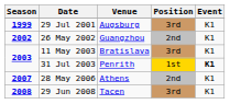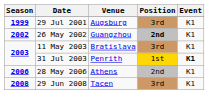 <table class="wikitable" style="text-align:center; font-size:95%;">
 <tr>
 <th>Season</th>
 <th>Date</th>
 <th>Venue</th>
 <th>Position</th>
 <th>Event</th>
 </tr>
 <tr>
 </tr>
 <tr>
 <td><strong><a href='#'>1999</a></strong></td>
 <td align=right>29 Jul 2001</td>
 <td align=left><a href='#'>Augsburg</a></td>
 <td bgcolor=cc9966>3rd</td>
 <td>K1</td>
 </tr>
 <tr>
 <td><strong><a href='#'>2002</a></strong></td>
 <td align=right>26 May 2002</td>
 <td align=left><a href='#'>Guangzhou</a></td>
-<td bgcolor=silver>2nd</td>
+<td bgcolor=silver><strong>2nd</strong></td>
 <td>K1</td>
 </tr>
 <tr>
 <td rowspan=2><strong><a href='#'>2003</a></strong></td>
 <td align=right>11 May 2003</td>
 <td align=left><a href='#'>Bratislava</a></td>
 <td bgcolor=cc9966>3rd</td>
 <td>K1</td>
 </tr>
 <tr>
 <td align=right>31 Jul 2003</td>
 <td align=left><a href='#'>Penrith</a></td>
 <td bgcolor=gold>1st</td>
 <td><strong>K1</strong></td>
 </tr>
 <tr>
-<td><strong><a href='#'>2007</a></strong></td>
+<td><strong><a href='#'>2006</a></strong></td>
 <td align=right>28 May 2006</td>
 <td align=left><a href='#'>Athens</a></td>
 <td bgcolor=silver>2nd</td>
 <td>K1</td>
 </tr>
 <tr>
 <td><strong><a href='#'>2008</a></strong></td>
 <td align=right>29 Jun 2008</td>
 <td align=left><a href='#'>Tacen</a></td>
 <td bgcolor=cc9966>3rd</td>
 <td>K1</td>
 </tr>
 </table>
